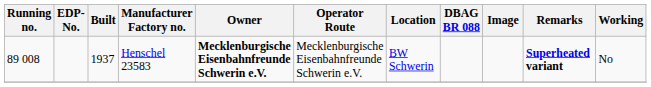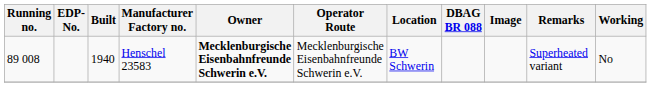 <table class="wikitable" style="width="100%"; border:solid 1px #AAAAAA; background:#e3e3e3;">
 <tr>
 <th width="5%">Running<br>no.</th>
 <th width="7%">EDP-<br>No.</th>
 <th width="4%">Built</th>
 <th width="10%">Manufacturer<br>Factory no.</th>
 <th width="12%">Owner</th>
 <th width="12%">Operator<br>Route</th>
 <th width="15%">Location</th>
 <th width="5%">DBAG<br><a href='#'>BR 088</a></th>
 <th width="13%">Image</th>
 <th width="20%">Remarks</th>
 <th width="8%">Working</th>
 </tr>
 <tr>
 <td>89 008</td>
 <td></td>
-<td>1937</td>
+<td>1940</td>
 <td><a href='#'>Henschel</a><br>23583</td>
 <td><strong>Mecklenburgische Eisenbahnfreunde Schwerin e.V.</strong></td>
 <td>Mecklenburgische Eisenbahnfreunde Schwerin e.V.</td>
 <td><a href='#'>BW</a> <a href='#'>Schwerin</a></td>
 <td></td>
 <td></td>
-<td><strong><a href='#'>Superheated</a> variant</strong></td>
+<td><a href='#'>Superheated</a> variant</td>
 <td>No</td>
 </tr>
 <tr>
 </tr>
 </table>
